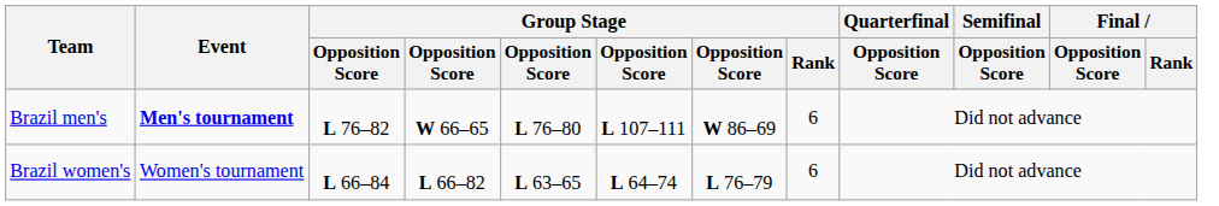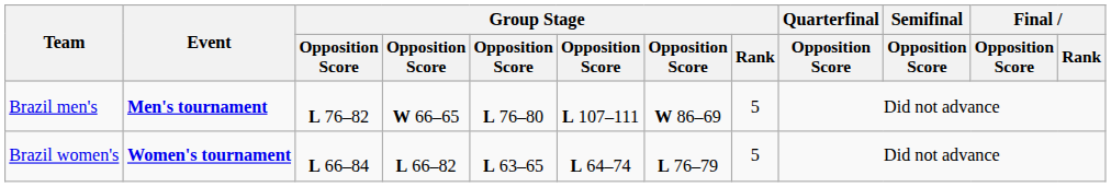 <table class=wikitable style=font-size:90%;text-align:center>
 <tr>
 <th rowspan=2>Team</th>
 <th rowspan=2>Event</th>
 <th colspan=6>Group Stage</th>
 <th>Quarterfinal</th>
 <th>Semifinal</th>
 <th colspan=2>Final / </th>
 </tr>
 <tr style=font-size:95%>
 <th>Opposition<br>Score</th>
 <th>Opposition<br>Score</th>
 <th>Opposition<br>Score</th>
 <th>Opposition<br>Score</th>
 <th>Opposition<br>Score</th>
 <th>Rank</th>
 <th>Opposition<br>Score</th>
 <th>Opposition<br>Score</th>
 <th>Opposition<br>Score</th>
 <th>Rank</th>
 </tr>
 <tr>
 <td align=left><a href='#'>Brazil men's</a></td>
 <td align=left><strong><a href='#'>Men's tournament</a></strong></td>
 <td><br><strong>L</strong> 76–82</td>
 <td><br><strong>W</strong> 66–65</td>
 <td><br><strong>L</strong> 76–80</td>
 <td><br><strong>L</strong> 107–111</td>
 <td><br><strong>W</strong> 86–69</td>
-<td>6</td>
+<td>5</td>
 <td colspan=4>Did not advance</td>
 </tr>
 <tr>
 <td align=left><a href='#'>Brazil women's</a></td>
-<td align=left><a href='#'>Women's tournament</a></td>
+<td align=left><strong><a href='#'>Women's tournament</a></strong></td>
 <td><br><strong>L</strong> 66–84</td>
 <td><br><strong>L</strong> 66–82</td>
 <td><br><strong>L</strong> 63–65</td>
 <td><br><strong>L</strong> 64–74</td>
 <td><br><strong>L</strong> 76–79</td>
-<td>6</td>
+<td>5</td>
 <td colspan=4>Did not advance</td>
 </tr>
 </table>
